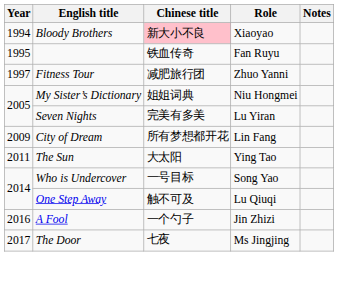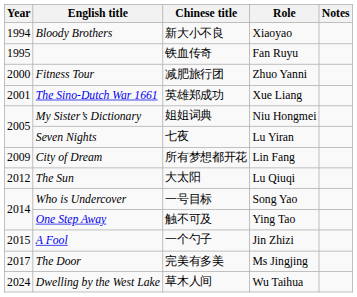 <table class="wikitable">
 <tr>
 <th>Year</th>
 <th>English title</th>
 <th>Chinese title</th>
 <th>Role</th>
 <th>Notes</th>
 </tr>
 <tr>
 <td>1994</td>
 <td><em>Bloody Brothers</em></td>
-<td style="background: pink;">新大小不良</td>
+<td>新大小不良</td>
 <td>Xiaoyao</td>
 <td></td>
 </tr>
 <tr>
 <td>1995</td>
 <td></td>
 <td>铁血传奇</td>
 <td>Fan Ruyu</td>
 <td></td>
 </tr>
 <tr>
-<td>1997</td>
+<td>2000</td>
 <td><em>Fitness Tour</em></td>
 <td>减肥旅行团</td>
 <td>Zhuo Yanni</td>
+<td></td>
+</tr>
+<tr>
+<td>2001</td>
+<td><em><a href='#'>The Sino-Dutch War 1661</a></em></td>
+<td>英雄郑成功</td>
+<td>Xue Liang</td>
 <td></td>
 </tr>
 <tr>
 <td rowspan=2>2005</td>
 <td><em>My Sister’s Dictionary</em></td>
 <td>姐姐词典</td>
 <td>Niu Hongmei</td>
 <td></td>
 </tr>
 <tr>
 <td><em>Seven Nights</em></td>
-<td>完美有多美</td>
+<td>七夜</td>
 <td>Lu Yiran</td>
 <td></td>
 </tr>
 <tr>
 <td>2009</td>
 <td><em>City of Dream</em></td>
 <td>所有梦想都开花</td>
 <td>Lin Fang</td>
 <td></td>
 </tr>
 <tr>
-<td>2011</td>
+<td>2012</td>
 <td><em>The Sun</em></td>
 <td>大太阳</td>
-<td>Ying Tao</td>
+<td>Lu Qiuqi</td>
 <td></td>
 </tr>
 <tr>
 <td rowspan=2>2014</td>
 <td><em>Who is Undercover</em></td>
 <td>一号目标</td>
 <td>Song Yao</td>
 <td></td>
 </tr>
 <tr>
 <td><em><a href='#'>One Step Away</a></em></td>
 <td>触不可及</td>
-<td>Lu Qiuqi</td>
+<td>Ying Tao</td>
 <td></td>
 </tr>
 <tr>
-<td>2016</td>
+<td>2015</td>
 <td><em><a href='#'>A Fool</a></em></td>
 <td>一个勺子</td>
 <td>Jin Zhizi</td>
 <td></td>
 </tr>
 <tr>
 <td>2017</td>
 <td><em>The Door</em></td>
-<td>七夜</td>
+<td>完美有多美</td>
 <td>Ms Jingjing</td>
 <td></td>
 </tr>
+<tr>
+<td>2024</td>
+<td><em>Dwelling by the West Lake</em></td>
+<td>草木人间</td>
+<td>Wu Taihua</td>
+<td></td>
+</tr>
 </table>
